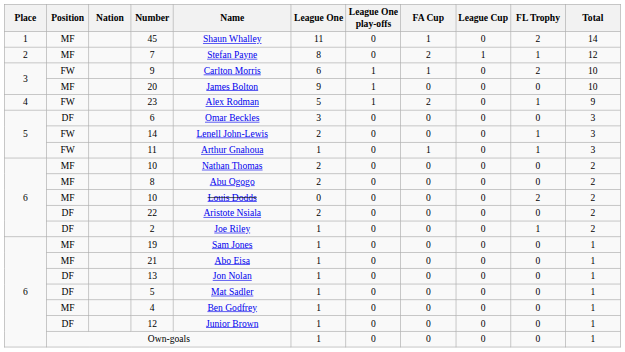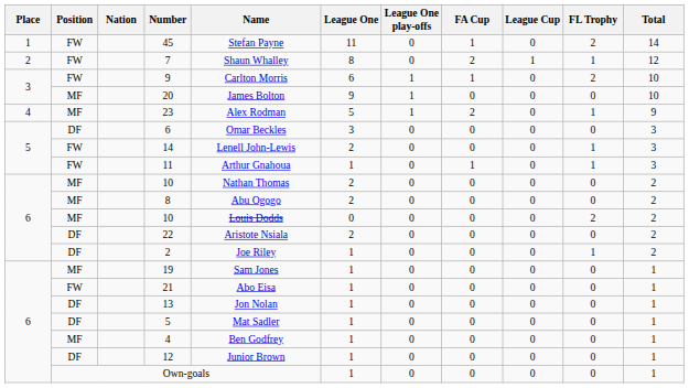 <table class="wikitable" style="font-size:95%;text-align:center">
 <tr>
 <th width=60>Place</th>
 <th width=60>Position</th>
 <th width=60>Nation</th>
 <th width=60>Number</th>
 <th width=180>Name</th>
 <th width=80>League One</th>
 <th width=80>League One play-offs</th>
 <th width=80>FA Cup</th>
 <th width=80>League Cup</th>
 <th width=80>FL Trophy</th>
 <th width=80>Total</th>
 </tr>
 <tr>
 <td>1</td>
-<td>MF</td>
+<td>FW</td>
 <td></td>
 <td>45</td>
-<td><a href='#'>Shaun Whalley</a></td>
+<td><a href='#'>Stefan Payne</a></td>
 <td>11</td>
 <td>0</td>
 <td>1</td>
 <td>0</td>
 <td>2</td>
 <td>14</td>
 </tr>
 <tr>
 <td>2</td>
-<td>MF</td>
+<td>FW</td>
 <td></td>
 <td>7</td>
-<td><a href='#'>Stefan Payne</a></td>
+<td><a href='#'>Shaun Whalley</a></td>
 <td>8</td>
 <td>0</td>
 <td>2</td>
 <td>1</td>
 <td>1</td>
 <td>12</td>
 </tr>
 <tr>
 <td rowspan="2">3</td>
 <td>FW</td>
 <td></td>
 <td>9</td>
 <td><a href='#'>Carlton Morris</a></td>
 <td>6</td>
 <td>1</td>
 <td>1</td>
 <td>0</td>
 <td>2</td>
 <td>10</td>
 </tr>
 <tr>
 <td>MF</td>
 <td></td>
 <td>20</td>
 <td><a href='#'>James Bolton</a></td>
 <td>9</td>
 <td>1</td>
 <td>0</td>
 <td>0</td>
 <td>0</td>
 <td>10</td>
 </tr>
 <tr>
 <td>4</td>
-<td>FW</td>
+<td>MF</td>
 <td></td>
 <td>23</td>
 <td><a href='#'>Alex Rodman</a></td>
 <td>5</td>
 <td>1</td>
 <td>2</td>
 <td>0</td>
 <td>1</td>
 <td>9</td>
 </tr>
 <tr>
 <td rowspan="3">5</td>
 <td>DF</td>
 <td></td>
 <td>6</td>
 <td><a href='#'>Omar Beckles</a></td>
 <td>3</td>
 <td>0</td>
 <td>0</td>
 <td>0</td>
 <td>0</td>
 <td>3</td>
 </tr>
 <tr>
 <td>FW</td>
 <td></td>
 <td>14</td>
 <td><a href='#'>Lenell John-Lewis</a></td>
 <td>2</td>
 <td>0</td>
 <td>0</td>
 <td>0</td>
 <td>1</td>
 <td>3</td>
 </tr>
 <tr>
 <td>FW</td>
 <td></td>
 <td>11</td>
 <td><a href='#'>Arthur Gnahoua</a></td>
 <td>1</td>
 <td>0</td>
 <td>1</td>
 <td>0</td>
 <td>1</td>
 <td>3</td>
 </tr>
 <tr>
 <td rowspan="5">6</td>
 <td>MF</td>
 <td></td>
 <td>10</td>
 <td><a href='#'>Nathan Thomas</a></td>
 <td>2</td>
 <td>0</td>
 <td>0</td>
 <td>0</td>
 <td>0</td>
 <td>2</td>
 </tr>
 <tr>
 <td>MF</td>
 <td></td>
 <td>8</td>
 <td><a href='#'>Abu Ogogo</a></td>
 <td>2</td>
 <td>0</td>
 <td>0</td>
 <td>0</td>
 <td>0</td>
 <td>2</td>
 </tr>
 <tr>
 <td>MF</td>
 <td></td>
 <td>10</td>
 <td><s><a href='#'>Louis Dodds</a></s></td>
 <td>0</td>
 <td>0</td>
 <td>0</td>
 <td>0</td>
 <td>2</td>
 <td>2</td>
 </tr>
 <tr>
 <td>DF</td>
 <td></td>
 <td>22</td>
 <td><a href='#'>Aristote Nsiala</a></td>
 <td>2</td>
 <td>0</td>
 <td>0</td>
 <td>0</td>
 <td>0</td>
 <td>2</td>
 </tr>
 <tr>
 <td>DF</td>
 <td></td>
 <td>2</td>
 <td><a href='#'>Joe Riley</a></td>
 <td>1</td>
 <td>0</td>
 <td>0</td>
 <td>0</td>
 <td>1</td>
 <td>2</td>
 </tr>
 <tr>
 <td rowspan="7">6</td>
 <td>MF</td>
 <td></td>
 <td>19</td>
 <td><a href='#'>Sam Jones</a></td>
 <td>1</td>
 <td>0</td>
 <td>0</td>
 <td>0</td>
 <td>0</td>
 <td>1</td>
 </tr>
 <tr>
-<td>MF</td>
+<td>FW</td>
 <td></td>
 <td>21</td>
 <td><a href='#'>Abo Eisa</a></td>
 <td>1</td>
 <td>0</td>
 <td>0</td>
 <td>0</td>
 <td>0</td>
 <td>1</td>
 </tr>
 <tr>
 <td>DF</td>
 <td></td>
 <td>13</td>
 <td><a href='#'>Jon Nolan</a></td>
 <td>1</td>
 <td>0</td>
 <td>0</td>
 <td>0</td>
 <td>0</td>
 <td>1</td>
 </tr>
 <tr>
 <td>DF</td>
 <td></td>
 <td>5</td>
 <td><a href='#'>Mat Sadler</a></td>
 <td>1</td>
 <td>0</td>
 <td>0</td>
 <td>0</td>
 <td>0</td>
 <td>1</td>
 </tr>
 <tr>
 <td>MF</td>
 <td></td>
 <td>4</td>
 <td><a href='#'>Ben Godfrey</a></td>
 <td>1</td>
 <td>0</td>
 <td>0</td>
 <td>0</td>
 <td>0</td>
 <td>1</td>
 </tr>
 <tr>
 <td>DF</td>
 <td></td>
 <td>12</td>
 <td><a href='#'>Junior Brown</a></td>
 <td>1</td>
 <td>0</td>
 <td>0</td>
 <td>0</td>
 <td>0</td>
 <td>1</td>
 </tr>
 <tr>
 <td colspan="4">Own-goals</td>
 <td>1</td>
 <td>0</td>
 <td>0</td>
 <td>0</td>
 <td>0</td>
 <td>1</td>
 </tr>
 </table>
